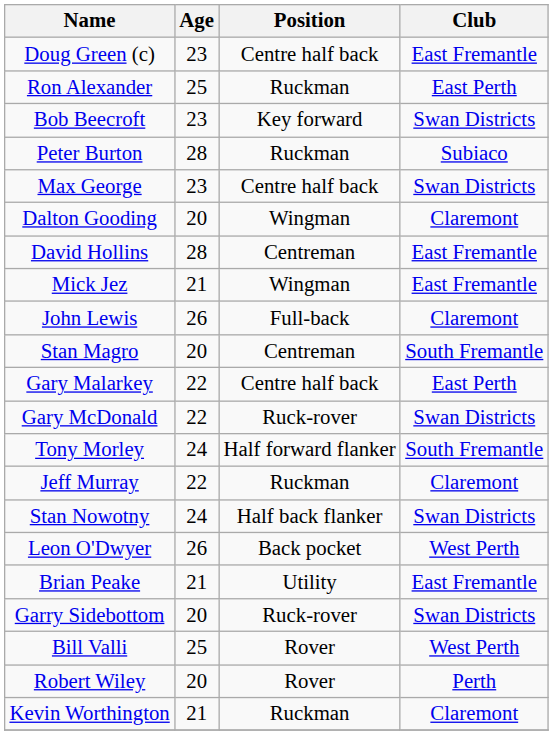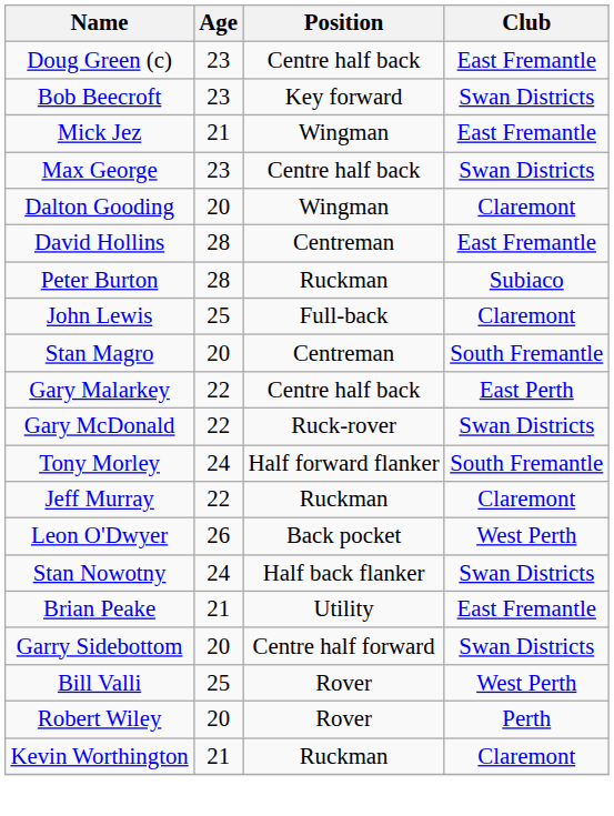 <table class="wikitable sortable" style="text-align:center">
 <tr>
 <th>Name</th>
 <th>Age</th>
 <th>Position</th>
 <th>Club</th>
 </tr>
 <tr>
 <td><a href='#'>Doug Green</a> (c)</td>
 <td>23</td>
 <td>Centre half back</td>
 <td><a href='#'>East Fremantle</a></td>
 </tr>
 <tr>
-<td><a href='#'>Ron Alexander</a></td>
-<td>25</td>
-<td>Ruckman</td>
-<td><a href='#'>East Perth</a></td>
-</tr>
-<tr>
 <td><a href='#'>Bob Beecroft</a></td>
 <td>23</td>
 <td>Key forward</td>
 <td><a href='#'>Swan Districts</a></td>
 </tr>
 <tr>
-<td><a href='#'>Peter Burton</a></td>
-<td>28</td>
-<td>Ruckman</td>
-<td><a href='#'>Subiaco</a></td>
+<td><a href='#'>Mick Jez</a></td>
+<td>21</td>
+<td>Wingman</td>
+<td><a href='#'>East Fremantle</a></td>
 </tr>
 <tr>
 <td><a href='#'>Max George</a></td>
 <td>23</td>
 <td>Centre half back</td>
 <td><a href='#'>Swan Districts</a></td>
 </tr>
 <tr>
 <td><a href='#'>Dalton Gooding</a></td>
 <td>20</td>
 <td>Wingman</td>
 <td><a href='#'>Claremont</a></td>
 </tr>
 <tr>
 <td><a href='#'>David Hollins</a></td>
 <td>28</td>
 <td>Centreman</td>
 <td><a href='#'>East Fremantle</a></td>
 </tr>
 <tr>
-<td><a href='#'>Mick Jez</a></td>
-<td>21</td>
-<td>Wingman</td>
-<td><a href='#'>East Fremantle</a></td>
+<td><a href='#'>Peter Burton</a></td>
+<td>28</td>
+<td>Ruckman</td>
+<td><a href='#'>Subiaco</a></td>
 </tr>
 <tr>
 <td><a href='#'>John Lewis</a></td>
-<td>26</td>
+<td>25</td>
 <td>Full-back</td>
 <td><a href='#'>Claremont</a></td>
 </tr>
 <tr>
 <td><a href='#'>Stan Magro</a></td>
 <td>20</td>
 <td>Centreman</td>
 <td><a href='#'>South Fremantle</a></td>
 </tr>
 <tr>
 <td><a href='#'>Gary Malarkey</a></td>
 <td>22</td>
 <td>Centre half back</td>
 <td><a href='#'>East Perth</a></td>
 </tr>
 <tr>
 <td><a href='#'>Gary McDonald</a></td>
 <td>22</td>
 <td>Ruck-rover</td>
 <td><a href='#'>Swan Districts</a></td>
 </tr>
 <tr>
 <td><a href='#'>Tony Morley</a></td>
 <td>24</td>
 <td>Half forward flanker</td>
 <td><a href='#'>South Fremantle</a></td>
 </tr>
 <tr>
 <td><a href='#'>Jeff Murray</a></td>
 <td>22</td>
 <td>Ruckman</td>
 <td><a href='#'>Claremont</a></td>
 </tr>
 <tr>
+<td><a href='#'>Leon O'Dwyer</a></td>
+<td>26</td>
+<td>Back pocket</td>
+<td><a href='#'>West Perth</a></td>
+</tr>
+<tr>
 <td><a href='#'>Stan Nowotny</a></td>
 <td>24</td>
 <td>Half back flanker</td>
 <td><a href='#'>Swan Districts</a></td>
-</tr>
-<tr>
-<td><a href='#'>Leon O'Dwyer</a></td>
-<td>26</td>
-<td>Back pocket</td>
-<td><a href='#'>West Perth</a></td>
 </tr>
 <tr>
 <td><a href='#'>Brian Peake</a></td>
 <td>21</td>
 <td>Utility</td>
 <td><a href='#'>East Fremantle</a></td>
 </tr>
 <tr>
 <td><a href='#'>Garry Sidebottom</a></td>
 <td>20</td>
-<td>Ruck-rover</td>
+<td>Centre half forward</td>
 <td><a href='#'>Swan Districts</a></td>
 </tr>
 <tr>
 <td><a href='#'>Bill Valli</a></td>
 <td>25</td>
 <td>Rover</td>
 <td><a href='#'>West Perth</a></td>
 </tr>
 <tr>
 <td><a href='#'>Robert Wiley</a></td>
 <td>20</td>
 <td>Rover</td>
 <td><a href='#'>Perth</a></td>
 </tr>
 <tr>
 <td><a href='#'>Kevin Worthington</a></td>
 <td>21</td>
 <td>Ruckman</td>
 <td><a href='#'>Claremont</a></td>
 </tr>
 <tr>
 </tr>
 </table>
